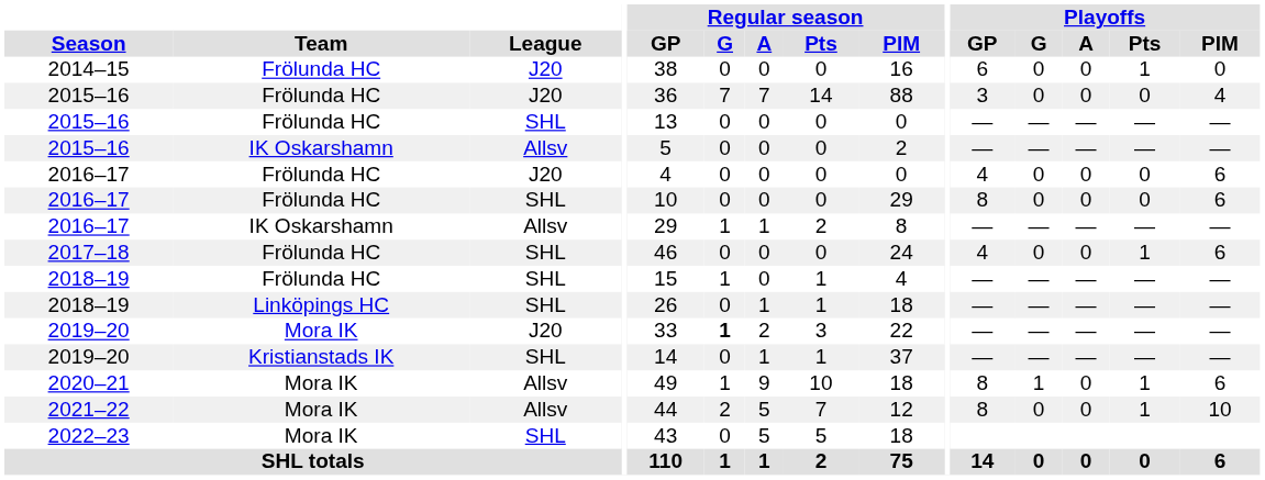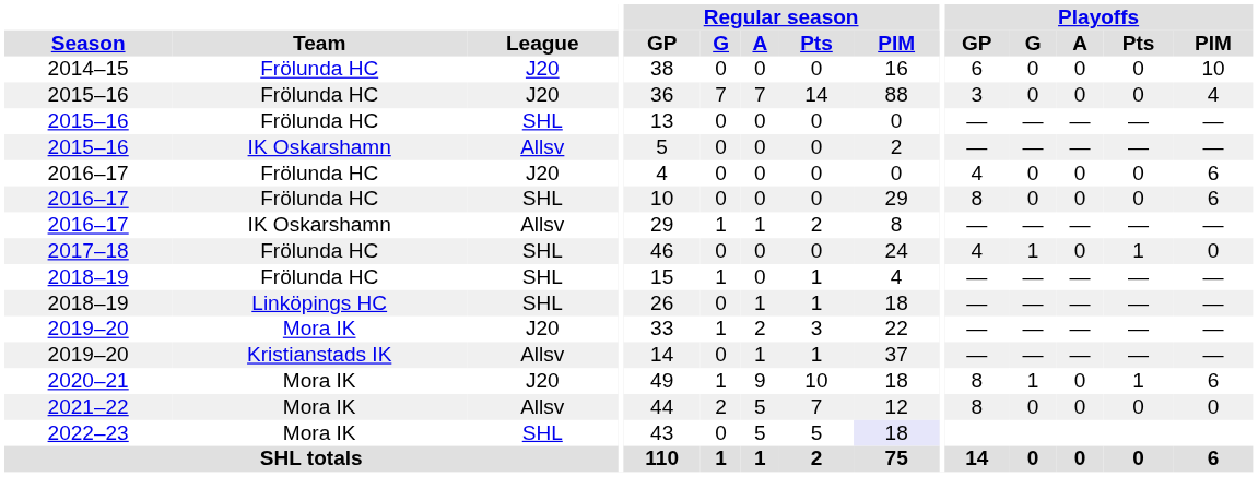 <table border="0" cellpadding="1" cellspacing="0" style="text-align:center; width:60em">
 <tr bgcolor="#e0e0e0">
 <th colspan="3" bgcolor="#ffffff"></th>
 <th rowspan="99" bgcolor="#ffffff"></th>
 <th colspan="5"><a href='#'>Regular season</a></th>
 <th rowspan="99" bgcolor="#ffffff"></th>
 <th colspan="5"><a href='#'>Playoffs</a></th>
 </tr>
 <tr bgcolor="#e0e0e0">
 <th><a href='#'>Season</a></th>
 <th>Team</th>
 <th>League</th>
 <th>GP</th>
 <th><a href='#'>G</a></th>
 <th><a href='#'>A</a></th>
 <th><a href='#'>Pts</a></th>
 <th><a href='#'>PIM</a></th>
 <th>GP</th>
 <th>G</th>
 <th>A</th>
 <th>Pts</th>
 <th>PIM</th>
 </tr>
 <tr>
 <td>2014–15</td>
 <td><a href='#'>Frölunda HC</a></td>
 <td><a href='#'>J20</a></td>
 <td>38</td>
 <td>0</td>
 <td>0</td>
 <td>0</td>
 <td>16</td>
 <td>6</td>
 <td>0</td>
 <td>0</td>
-<td>1</td>
 <td>0</td>
+<td>10</td>
 </tr>
 <tr bgcolor="#f0f0f0">
 <td>2015–16</td>
 <td>Frölunda HC</td>
 <td>J20</td>
 <td>36</td>
 <td>7</td>
 <td>7</td>
 <td>14</td>
 <td>88</td>
 <td>3</td>
 <td>0</td>
 <td>0</td>
 <td>0</td>
 <td>4</td>
 </tr>
 <tr>
 <td><a href='#'>2015–16</a></td>
 <td>Frölunda HC</td>
 <td><a href='#'>SHL</a></td>
 <td>13</td>
 <td>0</td>
 <td>0</td>
 <td>0</td>
 <td>0</td>
 <td>—</td>
 <td>—</td>
 <td>—</td>
 <td>—</td>
 <td>—</td>
 </tr>
 <tr bgcolor="#f0f0f0">
 <td><a href='#'>2015–16</a></td>
 <td><a href='#'>IK Oskarshamn</a></td>
 <td><a href='#'>Allsv</a></td>
 <td>5</td>
 <td>0</td>
 <td>0</td>
 <td>0</td>
 <td>2</td>
 <td>—</td>
 <td>—</td>
 <td>—</td>
 <td>—</td>
 <td>—</td>
 </tr>
 <tr>
 <td>2016–17</td>
 <td>Frölunda HC</td>
 <td>J20</td>
 <td>4</td>
 <td>0</td>
 <td>0</td>
 <td>0</td>
 <td>0</td>
 <td>4</td>
 <td>0</td>
 <td>0</td>
 <td>0</td>
 <td>6</td>
 </tr>
 <tr bgcolor="#f0f0f0">
 <td><a href='#'>2016–17</a></td>
 <td>Frölunda HC</td>
 <td>SHL</td>
 <td>10</td>
 <td>0</td>
 <td>0</td>
 <td>0</td>
 <td>29</td>
 <td>8</td>
 <td>0</td>
 <td>0</td>
 <td>0</td>
 <td>6</td>
 </tr>
 <tr>
 <td><a href='#'>2016–17</a></td>
 <td>IK Oskarshamn</td>
 <td>Allsv</td>
 <td>29</td>
 <td>1</td>
 <td>1</td>
 <td>2</td>
 <td>8</td>
 <td>—</td>
 <td>—</td>
 <td>—</td>
 <td>—</td>
 <td>—</td>
 </tr>
 <tr bgcolor="#f0f0f0">
 <td><a href='#'>2017–18</a></td>
 <td>Frölunda HC</td>
 <td>SHL</td>
 <td>46</td>
 <td>0</td>
 <td>0</td>
 <td>0</td>
 <td>24</td>
 <td>4</td>
-<td>0</td>
+<td>1</td>
 <td>0</td>
 <td>1</td>
-<td>6</td>
+<td>0</td>
 </tr>
 <tr>
 <td><a href='#'>2018–19</a></td>
 <td>Frölunda HC</td>
 <td>SHL</td>
 <td>15</td>
 <td>1</td>
 <td>0</td>
 <td>1</td>
 <td>4</td>
 <td>—</td>
 <td>—</td>
 <td>—</td>
 <td>—</td>
 <td>—</td>
 </tr>
 <tr bgcolor="#f0f0f0">
 <td>2018–19</td>
 <td><a href='#'>Linköpings HC</a></td>
 <td>SHL</td>
 <td>26</td>
 <td>0</td>
 <td>1</td>
 <td>1</td>
 <td>18</td>
 <td>—</td>
 <td>—</td>
 <td>—</td>
 <td>—</td>
 <td>—</td>
 </tr>
 <tr>
 <td><a href='#'>2019–20</a></td>
 <td><a href='#'>Mora IK</a></td>
 <td>J20</td>
 <td>33</td>
-<td><strong>1</strong></td>
+<td>1</td>
 <td>2</td>
 <td>3</td>
 <td>22</td>
 <td>—</td>
 <td>—</td>
 <td>—</td>
 <td>—</td>
 <td>—</td>
 </tr>
 <tr bgcolor="#f0f0f0">
 <td>2019–20</td>
 <td><a href='#'>Kristianstads IK</a></td>
-<td>SHL</td>
+<td>Allsv</td>
 <td>14</td>
 <td>0</td>
 <td>1</td>
 <td>1</td>
 <td>37</td>
 <td>—</td>
 <td>—</td>
 <td>—</td>
 <td>—</td>
 <td>—</td>
 </tr>
 <tr>
 <td><a href='#'>2020–21</a></td>
 <td>Mora IK</td>
-<td>Allsv</td>
+<td>J20</td>
 <td>49</td>
 <td>1</td>
 <td>9</td>
 <td>10</td>
 <td>18</td>
 <td>8</td>
 <td>1</td>
 <td>0</td>
 <td>1</td>
 <td>6</td>
 </tr>
 <tr bgcolor="#f0f0f0">
 <td><a href='#'>2021–22</a></td>
 <td>Mora IK</td>
 <td>Allsv</td>
 <td>44</td>
 <td>2</td>
 <td>5</td>
 <td>7</td>
 <td>12</td>
 <td>8</td>
 <td>0</td>
 <td>0</td>
-<td>1</td>
-<td>10</td>
+<td>0</td>
+<td>0</td>
 </tr>
 <tr>
 <td><a href='#'>2022–23</a></td>
 <td>Mora IK</td>
 <td><a href='#'>SHL</a></td>
 <td>43</td>
 <td>0</td>
 <td>5</td>
 <td>5</td>
-<td>18</td>
+<td style="background: lavender;">18</td>
 <td></td>
 <td></td>
 <td></td>
 <td></td>
 <td></td>
 </tr>
 <tr bgcolor="#e0e0e0">
 <th colspan="3">SHL totals</th>
 <th>110</th>
 <th>1</th>
 <th>1</th>
 <th>2</th>
 <th>75</th>
 <th>14</th>
 <th>0</th>
 <th>0</th>
 <th>0</th>
 <th>6</th>
 </tr>
 </table>
